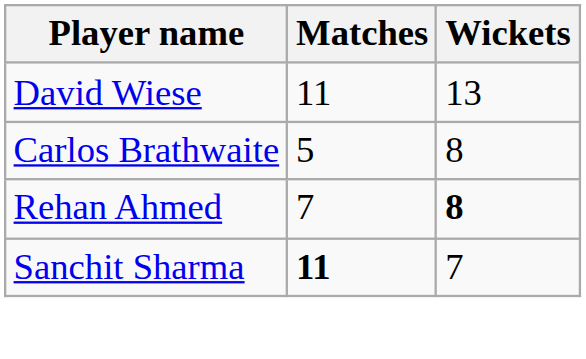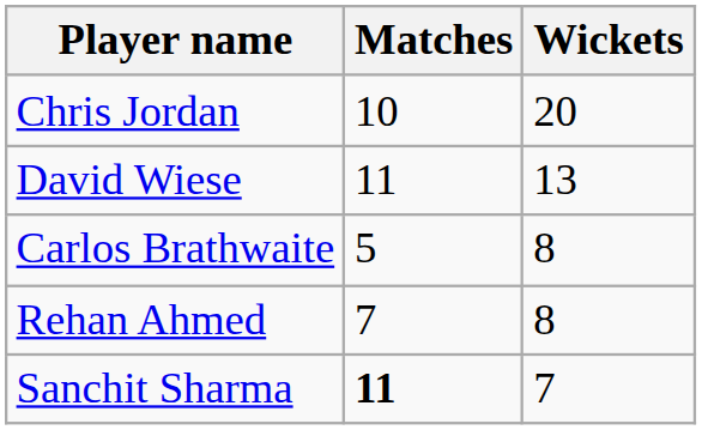 <table class="wikitable">
 <tr>
 <th>Player name</th>
 <th>Matches</th>
 <th>Wickets</th>
+</tr>
+<tr>
+<td><a href='#'>Chris Jordan</a></td>
+<td>10</td>
+<td>20</td>
 </tr>
 <tr>
 <td><a href='#'>David Wiese</a></td>
 <td>11</td>
 <td>13</td>
 </tr>
 <tr>
 <td><a href='#'>Carlos Brathwaite</a></td>
 <td>5</td>
 <td>8</td>
 </tr>
 <tr>
 <td><a href='#'>Rehan Ahmed</a></td>
 <td>7</td>
-<td><strong>8</strong></td>
+<td>8</td>
 </tr>
 <tr>
 <td><a href='#'>Sanchit Sharma</a></td>
 <td><strong>11</strong></td>
 <td>7</td>
 </tr>
 </table>
